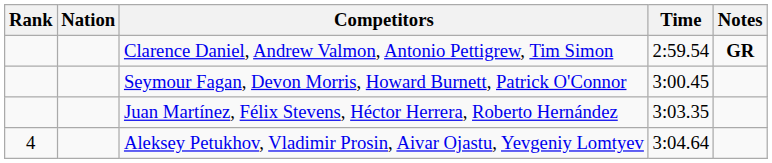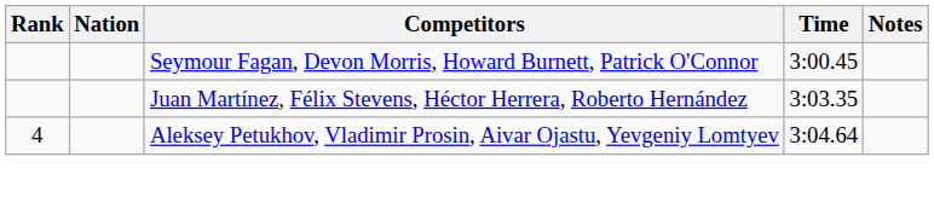 <table class="wikitable sortable" style="text-align:center; font-size:95%">
 <tr>
 <th>Rank</th>
 <th>Nation</th>
 <th>Competitors</th>
 <th>Time</th>
 <th>Notes</th>
-</tr>
-<tr>
-<td></td>
-<td align=left></td>
-<td align=left><a href='#'>Clarence Daniel</a>, <a href='#'>Andrew Valmon</a>, <a href='#'>Antonio Pettigrew</a>, <a href='#'>Tim Simon</a></td>
-<td>2:59.54</td>
-<td><strong>GR</strong></td>
 </tr>
 <tr>
 <td></td>
 <td align=left></td>
 <td align=left><a href='#'>Seymour Fagan</a>, <a href='#'>Devon Morris</a>, <a href='#'>Howard Burnett</a>, <a href='#'>Patrick O'Connor</a></td>
 <td>3:00.45</td>
 <td></td>
 </tr>
 <tr>
 <td></td>
 <td align=left></td>
 <td align=left><a href='#'>Juan Martínez</a>, <a href='#'>Félix Stevens</a>, <a href='#'>Héctor Herrera</a>, <a href='#'>Roberto Hernández</a></td>
 <td>3:03.35</td>
 <td></td>
 </tr>
 <tr>
 <td>4</td>
 <td align=left></td>
 <td align=left><a href='#'>Aleksey Petukhov</a>, <a href='#'>Vladimir Prosin</a>, <a href='#'>Aivar Ojastu</a>, <a href='#'>Yevgeniy Lomtyev</a></td>
 <td>3:04.64</td>
 <td></td>
 </tr>
 </table>
